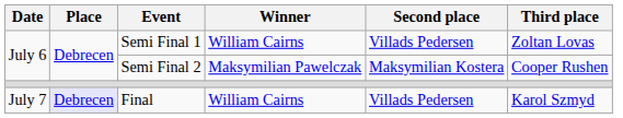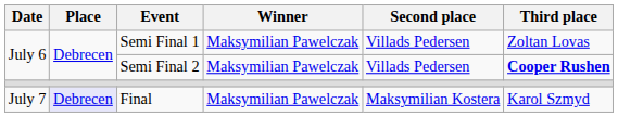 <table class=wikitable style="font-size:14px">
 <tr>
 <th>Date</th>
 <th>Place</th>
 <th>Event</th>
 <th>Winner</th>
 <th>Second place</th>
 <th>Third place</th>
 </tr>
 <tr>
 <td rowspan=2>July 6</td>
 <td rowspan=2> <a href='#'>Debrecen</a></td>
 <td>Semi Final 1</td>
-<td> <a href='#'>William Cairns</a></td>
+<td> <a href='#'>Maksymilian Pawelczak</a></td>
 <td> <a href='#'>Villads Pedersen</a></td>
 <td> <a href='#'>Zoltan Lovas</a></td>
 </tr>
 <tr>
 <td>Semi Final 2</td>
 <td> <a href='#'>Maksymilian Pawelczak</a></td>
-<td> <a href='#'>Maksymilian Kostera</a></td>
-<td> <a href='#'>Cooper Rushen</a></td>
+<td> <a href='#'>Villads Pedersen</a></td>
+<td><strong> <a href='#'>Cooper Rushen</a></strong></td>
 </tr>
 <tr bgcolor=#DDDDDD>
 <td colspan=7></td>
 </tr>
 <tr>
 <td>July 7</td>
 <td style="background: lavender;"> <a href='#'>Debrecen</a></td>
 <td>Final</td>
-<td> <a href='#'>William Cairns</a></td>
-<td> <a href='#'>Villads Pedersen</a></td>
+<td> <a href='#'>Maksymilian Pawelczak</a></td>
+<td> <a href='#'>Maksymilian Kostera</a></td>
 <td> <a href='#'>Karol Szmyd</a></td>
 </tr>
 </table>
